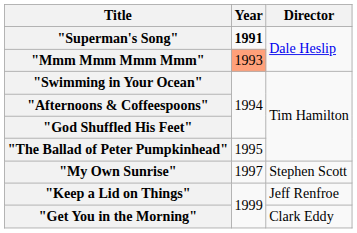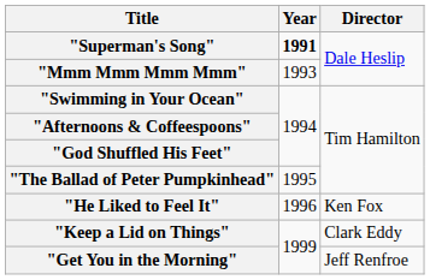 <table class="wikitable plainrowheaders">
 <tr>
 <th>Title</th>
 <th>Year</th>
 <th>Director</th>
 </tr>
 <tr>
 <th scope="row">"Superman's Song"</th>
 <td><strong>1991</strong></td>
 <td rowspan="2"><a href='#'>Dale Heslip</a></td>
 </tr>
 <tr>
 <th scope="row">"Mmm Mmm Mmm Mmm"</th>
-<td style="background: lightsalmon;">1993</td>
+<td>1993</td>
 </tr>
 <tr>
 <th scope="row">"Swimming in Your Ocean"</th>
 <td rowspan="3">1994</td>
 <td rowspan="4">Tim Hamilton</td>
 </tr>
 <tr>
 <th scope="row">"Afternoons & Coffeespoons"</th>
 </tr>
 <tr>
 <th scope="row">"God Shuffled His Feet"</th>
 </tr>
 <tr>
 <th scope="row">"The Ballad of Peter Pumpkinhead"</th>
 <td>1995</td>
 </tr>
 <tr>
-<th scope="row">"My Own Sunrise"</th>
-<td>1997</td>
-<td>Stephen Scott</td>
+<th scope="row">"He Liked to Feel It"</th>
+<td>1996</td>
+<td>Ken Fox</td>
 </tr>
 <tr>
 <th scope="row">"Keep a Lid on Things"</th>
 <td rowspan="2">1999</td>
-<td>Jeff Renfroe</td>
+<td>Clark Eddy</td>
 </tr>
 <tr>
 <th scope="row">"Get You in the Morning"</th>
-<td>Clark Eddy</td>
+<td>Jeff Renfroe</td>
 </tr>
 </table>
